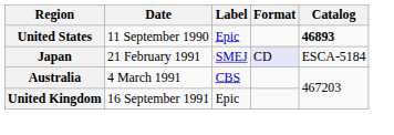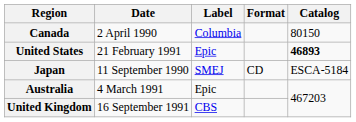 <table class="wikitable plainrowheaders">
 <tr>
 <th>Region</th>
 <th>Date</th>
 <th>Label</th>
 <th>Format</th>
 <th>Catalog</th>
 </tr>
 <tr>
+<th scope="row">Canada</th>
+<td>2 April 1990</td>
+<td><a href='#'>Columbia</a></td>
+<td></td>
+<td>80150</td>
+</tr>
+<tr>
 <th scope="row">United States</th>
-<td>11 September 1990</td>
+<td>21 February 1991</td>
 <td><a href='#'>Epic</a></td>
 <td></td>
 <td><strong>46893</strong></td>
 </tr>
 <tr>
 <th scope="row">Japan</th>
-<td>21 February 1991</td>
+<td>11 September 1990</td>
 <td><a href='#'>SMEJ</a></td>
-<td style="background: lavender;">CD</td>
+<td>CD</td>
 <td>ESCA-5184</td>
 </tr>
 <tr>
 <th scope="row">Australia</th>
 <td>4 March 1991</td>
-<td><a href='#'>CBS</a></td>
+<td>Epic</td>
 <td></td>
 <td rowspan="2">467203</td>
 </tr>
 <tr>
 <th scope="row">United Kingdom</th>
 <td>16 September 1991</td>
-<td>Epic</td>
+<td><a href='#'>CBS</a></td>
 <td></td>
 </tr>
 </table>
